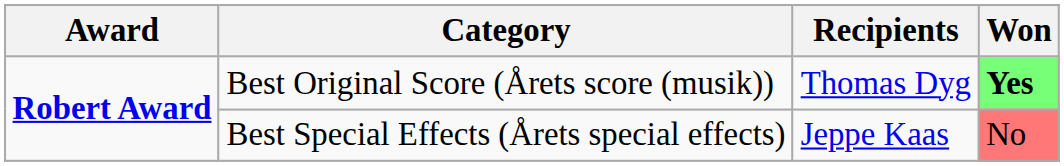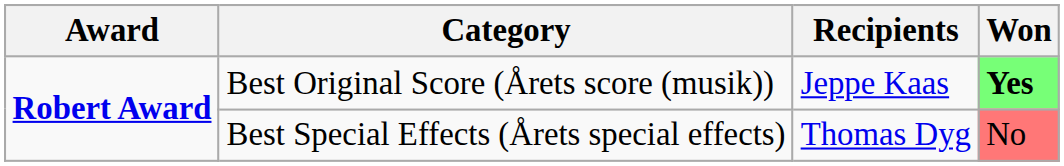 <table class="wikitable sortable">
 <tr>
 <th>Award</th>
 <th>Category</th>
 <th>Recipients</th>
 <th>Won</th>
 </tr>
 <tr>
 <td rowspan="2"><strong><a href='#'>Robert Award</a> </strong></td>
 <td>Best Original Score (Årets score (musik))</td>
-<td><a href='#'>Thomas Dyg</a></td>
+<td><a href='#'>Jeppe Kaas</a></td>
 <td bgcolor="#77FF77"><strong>Yes</strong></td>
 </tr>
 <tr>
 <td>Best Special Effects (Årets special effects)</td>
-<td><a href='#'>Jeppe Kaas</a></td>
+<td><a href='#'>Thomas Dyg</a></td>
 <td bgcolor="#FF7777">No</td>
 </tr>
 </table>
